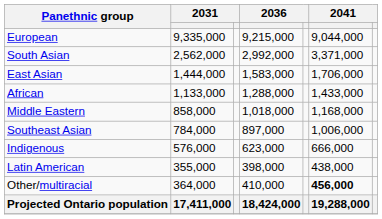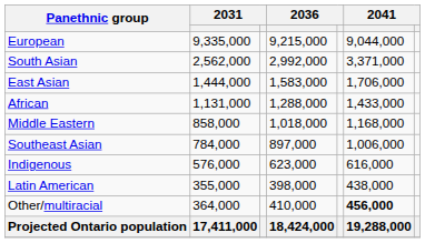 <table class="wikitable">
 <tr>
 <th rowspan="2"><a href='#'>Panethnic</a> group</th>
 <th colspan="2">2031</th>
 <th colspan="2">2036</th>
 <th colspan="2">2041</th>
 </tr>
 <tr>
 <th><a href='#'></a></th>
 <th></th>
 <th></th>
 <th></th>
 <th></th>
 <th></th>
 </tr>
 <tr>
 <td><a href='#'>European</a></td>
 <td>9,335,000</td>
 <td></td>
 <td>9,215,000</td>
 <td></td>
 <td>9,044,000</td>
 <td></td>
 </tr>
 <tr>
 <td><a href='#'>South Asian</a></td>
 <td>2,562,000</td>
 <td></td>
 <td>2,992,000</td>
 <td></td>
 <td>3,371,000</td>
 <td></td>
 </tr>
 <tr>
 <td><a href='#'>East Asian</a></td>
 <td>1,444,000</td>
 <td></td>
 <td>1,583,000</td>
 <td></td>
 <td>1,706,000</td>
 <td></td>
 </tr>
 <tr>
 <td><a href='#'>African</a></td>
-<td>1,133,000</td>
+<td>1,131,000</td>
 <td></td>
 <td>1,288,000</td>
 <td></td>
 <td>1,433,000</td>
 <td></td>
 </tr>
 <tr>
 <td><a href='#'>Middle Eastern</a></td>
 <td>858,000</td>
 <td></td>
 <td>1,018,000</td>
 <td></td>
 <td>1,168,000</td>
 <td></td>
 </tr>
 <tr>
 <td><a href='#'>Southeast Asian</a></td>
 <td>784,000</td>
 <td></td>
 <td>897,000</td>
 <td></td>
 <td>1,006,000</td>
 <td></td>
 </tr>
 <tr>
 <td><a href='#'>Indigenous</a></td>
 <td>576,000</td>
 <td></td>
 <td>623,000</td>
 <td></td>
-<td>666,000</td>
+<td>616,000</td>
 <td></td>
 </tr>
 <tr>
 <td><a href='#'>Latin American</a></td>
 <td>355,000</td>
 <td></td>
 <td>398,000</td>
 <td></td>
 <td>438,000</td>
 <td></td>
 </tr>
 <tr>
 <td>Other/<a href='#'>multiracial</a></td>
 <td>364,000</td>
 <td></td>
 <td>410,000</td>
 <td></td>
 <td><strong>456,000</strong></td>
 <td></td>
 </tr>
 <tr>
 <th>Projected Ontario population</th>
 <th>17,411,000</th>
 <th></th>
 <th>18,424,000</th>
 <th></th>
 <th>19,288,000</th>
 <th></th>
 </tr>
 <tr class="sortbottom">
 </tr>
 </table>
